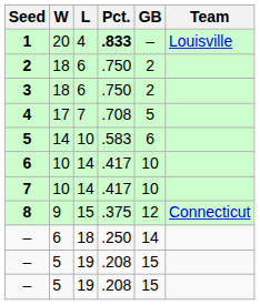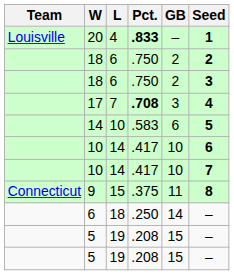 <table class=wikitable>
 <tr>
-<th>Seed</th>
+<th>Team</th>
 <th>W</th>
 <th>L</th>
 <th>Pct.</th>
 <th>GB</th>
-<th>Team</th>
+<th>Seed</th>
 </tr>
 <tr bgcolor=#ccffcc>
-<td style="text-align:center;"><strong>1</strong></td>
+<td><a href='#'>Louisville</a></td>
 <td>20</td>
 <td>4</td>
 <td><strong>.833</strong></td>
 <td style="text-align:center;">–</td>
-<td><a href='#'>Louisville</a></td>
+<td style="text-align:center;"><strong>1</strong></td>
 </tr>
 <tr bgcolor=#ccffcc>
-<td style="text-align:center;"><strong>2</strong></td>
+<td></td>
 <td>18</td>
 <td>6</td>
 <td>.750</td>
 <td style="text-align:center;">2</td>
-<td></td>
+<td style="text-align:center;"><strong>2</strong></td>
 </tr>
 <tr bgcolor=#ccffcc>
-<td style="text-align:center;"><strong>3</strong></td>
+<td></td>
 <td>18</td>
 <td>6</td>
 <td>.750</td>
 <td style="text-align:center;">2</td>
-<td></td>
+<td style="text-align:center;"><strong>3</strong></td>
 </tr>
 <tr bgcolor=#ccffcc>
-<td style="text-align:center;"><strong>4</strong></td>
+<td></td>
 <td>17</td>
 <td>7</td>
-<td>.708</td>
-<td style="text-align:center;">5</td>
-<td></td>
+<td><strong>.708</strong></td>
+<td style="text-align:center;">3</td>
+<td style="text-align:center;"><strong>4</strong></td>
 </tr>
 <tr bgcolor=#ccffcc>
-<td style="text-align:center;"><strong>5</strong></td>
+<td></td>
 <td>14</td>
 <td>10</td>
 <td>.583</td>
 <td style="text-align:center;">6</td>
-<td></td>
+<td style="text-align:center;"><strong>5</strong></td>
 </tr>
 <tr bgcolor=#ccffcc>
-<td style="text-align:center;"><strong>6</strong></td>
+<td></td>
 <td>10</td>
 <td>14</td>
 <td>.417</td>
 <td style="text-align:center;">10</td>
-<td></td>
+<td style="text-align:center;"><strong>6</strong></td>
 </tr>
 <tr bgcolor=#ccffcc>
-<td style="text-align:center;"><strong>7</strong></td>
+<td></td>
 <td>10</td>
 <td>14</td>
 <td>.417</td>
 <td style="text-align:center;">10</td>
-<td></td>
+<td style="text-align:center;"><strong>7</strong></td>
 </tr>
 <tr bgcolor=#ccffcc>
-<td style="text-align:center;"><strong>8</strong></td>
+<td><a href='#'>Connecticut</a></td>
 <td>9</td>
 <td>15</td>
 <td>.375</td>
-<td style="text-align:center;">12</td>
-<td><a href='#'>Connecticut</a></td>
+<td style="text-align:center;">11</td>
+<td style="text-align:center;"><strong>8</strong></td>
 </tr>
 <tr>
-<td style="text-align:center;">–</td>
+<td></td>
 <td>6</td>
 <td>18</td>
 <td>.250</td>
 <td style="text-align:center;">14</td>
-<td></td>
+<td style="text-align:center;">–</td>
 </tr>
 <tr>
-<td style="text-align:center;">–</td>
+<td></td>
 <td>5</td>
 <td>19</td>
 <td>.208</td>
 <td style="text-align:center;">15</td>
-<td></td>
+<td style="text-align:center;">–</td>
 </tr>
 <tr>
-<td style="text-align:center;">–</td>
+<td></td>
 <td>5</td>
 <td>19</td>
 <td>.208</td>
 <td style="text-align:center;">15</td>
-<td></td>
+<td style="text-align:center;">–</td>
 </tr>
 </table>
